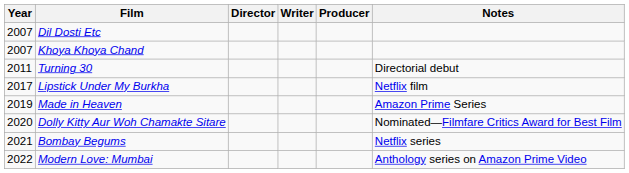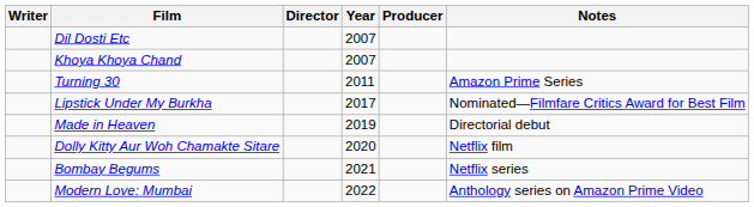 <table class="wikitable">
 <tr>
-<th>Year</th>
+<th>Writer</th>
 <th>Film</th>
 <th>Director</th>
-<th>Writer</th>
+<th>Year</th>
 <th>Producer</th>
 <th>Notes</th>
 </tr>
 <tr>
-<td>2007</td>
+<td></td>
 <td><em><a href='#'>Dil Dosti Etc </a></em></td>
 <td></td>
-<td></td>
+<td>2007</td>
 <td></td>
 <td></td>
 </tr>
 <tr>
-<td>2007</td>
+<td></td>
 <td><em><a href='#'>Khoya Khoya Chand </a></em></td>
 <td></td>
-<td></td>
+<td>2007</td>
 <td></td>
 <td></td>
 </tr>
 <tr>
-<td>2011</td>
+<td></td>
 <td><em><a href='#'>Turning 30</a></em></td>
 <td></td>
+<td>2011</td>
 <td></td>
+<td><a href='#'>Amazon Prime</a>  Series</td>
+</tr>
+<tr>
+<td></td>
+<td><em><a href='#'>Lipstick Under My Burkha</a></em></td>
+<td></td>
+<td>2017</td>
+<td></td>
+<td>Nominated—<a href='#'>Filmfare Critics Award for Best Film</a></td>
+</tr>
+<tr>
+<td></td>
+<td><em><a href='#'>Made in Heaven</a></em></td>
+<td></td>
+<td>2019</td>
 <td></td>
 <td>Directorial debut</td>
 </tr>
 <tr>
-<td>2017</td>
-<td><em><a href='#'>Lipstick Under My Burkha</a></em></td>
 <td></td>
+<td><em><a href='#'>Dolly Kitty Aur Woh Chamakte Sitare</a></em></td>
 <td></td>
+<td>2020</td>
 <td></td>
 <td><a href='#'>Netflix</a> film</td>
 </tr>
 <tr>
-<td>2019</td>
-<td><em><a href='#'>Made in Heaven</a></em></td>
 <td></td>
-<td></td>
-<td></td>
-<td><a href='#'>Amazon Prime</a>  Series</td>
-</tr>
-<tr>
-<td>2020</td>
-<td><em><a href='#'>Dolly Kitty Aur Woh Chamakte Sitare</a></em></td>
-<td></td>
-<td></td>
-<td></td>
-<td>Nominated—<a href='#'>Filmfare Critics Award for Best Film</a></td>
-</tr>
-<tr>
-<td>2021</td>
 <td><em><a href='#'>Bombay Begums</a></em></td>
 <td></td>
-<td></td>
+<td>2021</td>
 <td></td>
 <td><a href='#'>Netflix</a> series</td>
 </tr>
 <tr>
-<td>2022</td>
+<td></td>
 <td><em><a href='#'>Modern Love: Mumbai</a></em></td>
 <td></td>
-<td></td>
+<td>2022</td>
 <td></td>
 <td><a href='#'>Anthology</a> series on <a href='#'>Amazon Prime Video</a></td>
 </tr>
 </table>
